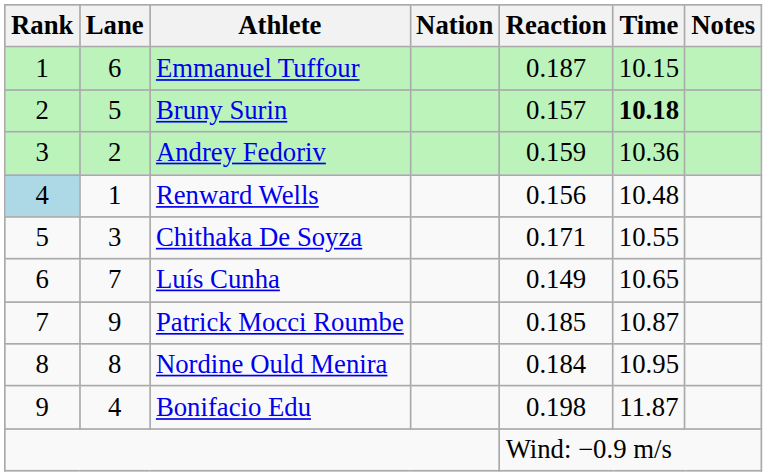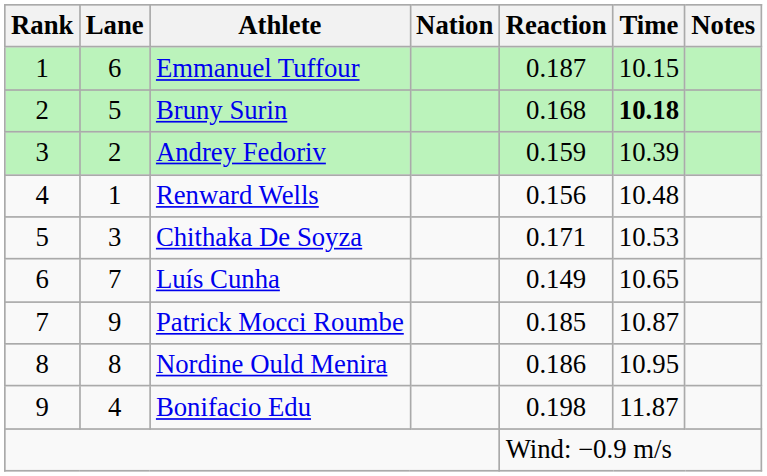 <table class="wikitable sortable" style="text-align:center">
 <tr>
 <th>Rank</th>
 <th>Lane</th>
 <th>Athlete</th>
 <th>Nation</th>
 <th>Reaction</th>
 <th>Time</th>
 <th>Notes</th>
 </tr>
 <tr style="background:#bbf3bb;">
 <td>1</td>
 <td>6</td>
 <td align=left><a href='#'>Emmanuel Tuffour</a></td>
 <td align=left></td>
 <td>0.187</td>
 <td>10.15</td>
 <td></td>
 </tr>
 <tr style="background:#bbf3bb;">
 <td>2</td>
 <td>5</td>
 <td align=left><a href='#'>Bruny Surin</a></td>
 <td align=left></td>
-<td>0.157</td>
+<td>0.168</td>
 <td><strong>10.18</strong></td>
 <td></td>
 </tr>
 <tr style="background:#bbf3bb;">
 <td>3</td>
 <td>2</td>
 <td align=left><a href='#'>Andrey Fedoriv</a></td>
 <td align=left></td>
 <td>0.159</td>
-<td>10.36</td>
+<td>10.39</td>
 <td></td>
 </tr>
 <tr>
-<td style="background: lightblue;">4</td>
+<td>4</td>
 <td>1</td>
 <td align=left><a href='#'>Renward Wells</a></td>
 <td align=left></td>
 <td>0.156</td>
 <td>10.48</td>
 <td></td>
 </tr>
 <tr>
 <td>5</td>
 <td>3</td>
 <td align=left><a href='#'>Chithaka De Soyza</a></td>
 <td align=left></td>
 <td>0.171</td>
-<td>10.55</td>
+<td>10.53</td>
 <td></td>
 </tr>
 <tr>
 <td>6</td>
 <td>7</td>
 <td align=left><a href='#'>Luís Cunha</a></td>
 <td align=left></td>
 <td>0.149</td>
 <td>10.65</td>
 <td></td>
 </tr>
 <tr>
 <td>7</td>
 <td>9</td>
 <td align=left><a href='#'>Patrick Mocci Roumbe</a></td>
 <td align=left></td>
 <td>0.185</td>
 <td>10.87</td>
 <td></td>
 </tr>
 <tr>
 <td>8</td>
 <td>8</td>
 <td align=left><a href='#'>Nordine Ould Menira</a></td>
 <td align=left></td>
-<td>0.184</td>
+<td>0.186</td>
 <td>10.95</td>
 <td></td>
 </tr>
 <tr>
 <td>9</td>
 <td>4</td>
 <td align=left><a href='#'>Bonifacio Edu</a></td>
 <td align=left></td>
 <td>0.198</td>
 <td>11.87</td>
 <td></td>
 </tr>
 <tr class="sortbottom">
 <td colspan=4></td>
 <td colspan="3" style="text-align:left;">Wind: −0.9 m/s</td>
 </tr>
 </table>
